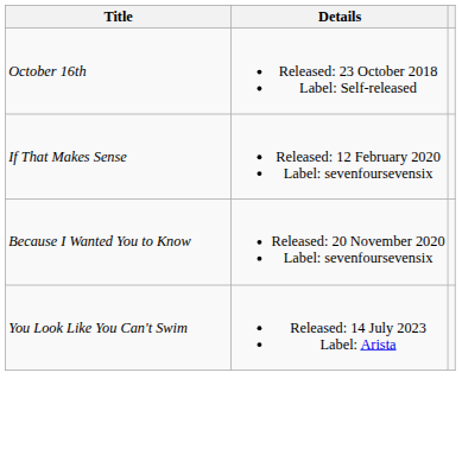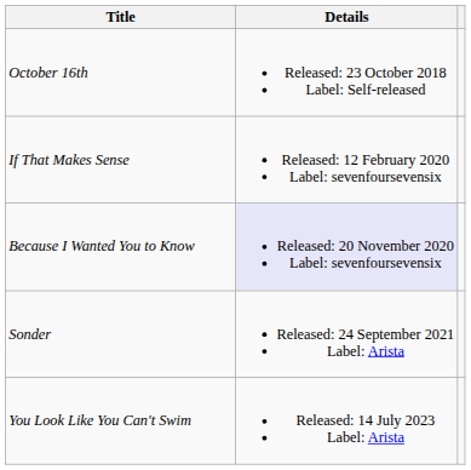 <table class="wikitable plainrowheaders" style="text-align:center;" border="1">
 <tr>
 <th scope="col" style="width:15em;">Title</th>
 <th>Details</th>
 <th></th>
 </tr>
 <tr>
 <td style="text-align:left;"><em>October 16th</em></td>
 <td><br><ul><li>Released: 23 October 2018</li><li>Label: Self-released</li></ul></td>
 <td></td>
 </tr>
 <tr>
 <td style="text-align:left;"><em>If That Makes Sense</em></td>
 <td><br><ul><li>Released: 12 February 2020</li><li>Label: sevenfoursevensix</li></ul></td>
 <td></td>
 </tr>
 <tr>
 <td style="text-align:left;"><em>Because I Wanted You to Know</em></td>
-<td><br><ul><li>Released: 20 November 2020</li><li>Label: sevenfoursevensix</li></ul></td>
+<td style="background: lavender;"><br><ul><li>Released: 20 November 2020</li><li>Label: sevenfoursevensix</li></ul></td>
+<td></td>
+</tr>
+<tr>
+<td style="text-align:left;"><em>Sonder</em></td>
+<td><br><ul><li>Released: 24 September 2021</li><li>Label: <a href='#'>Arista</a></li></ul></td>
 <td></td>
 </tr>
 <tr>
 <td style="text-align:left;"><em>You Look Like You Can't Swim</em></td>
 <td><br><ul><li>Released: 14 July 2023</li><li>Label: <a href='#'>Arista</a></li></ul></td>
 <td></td>
 </tr>
 </table>
